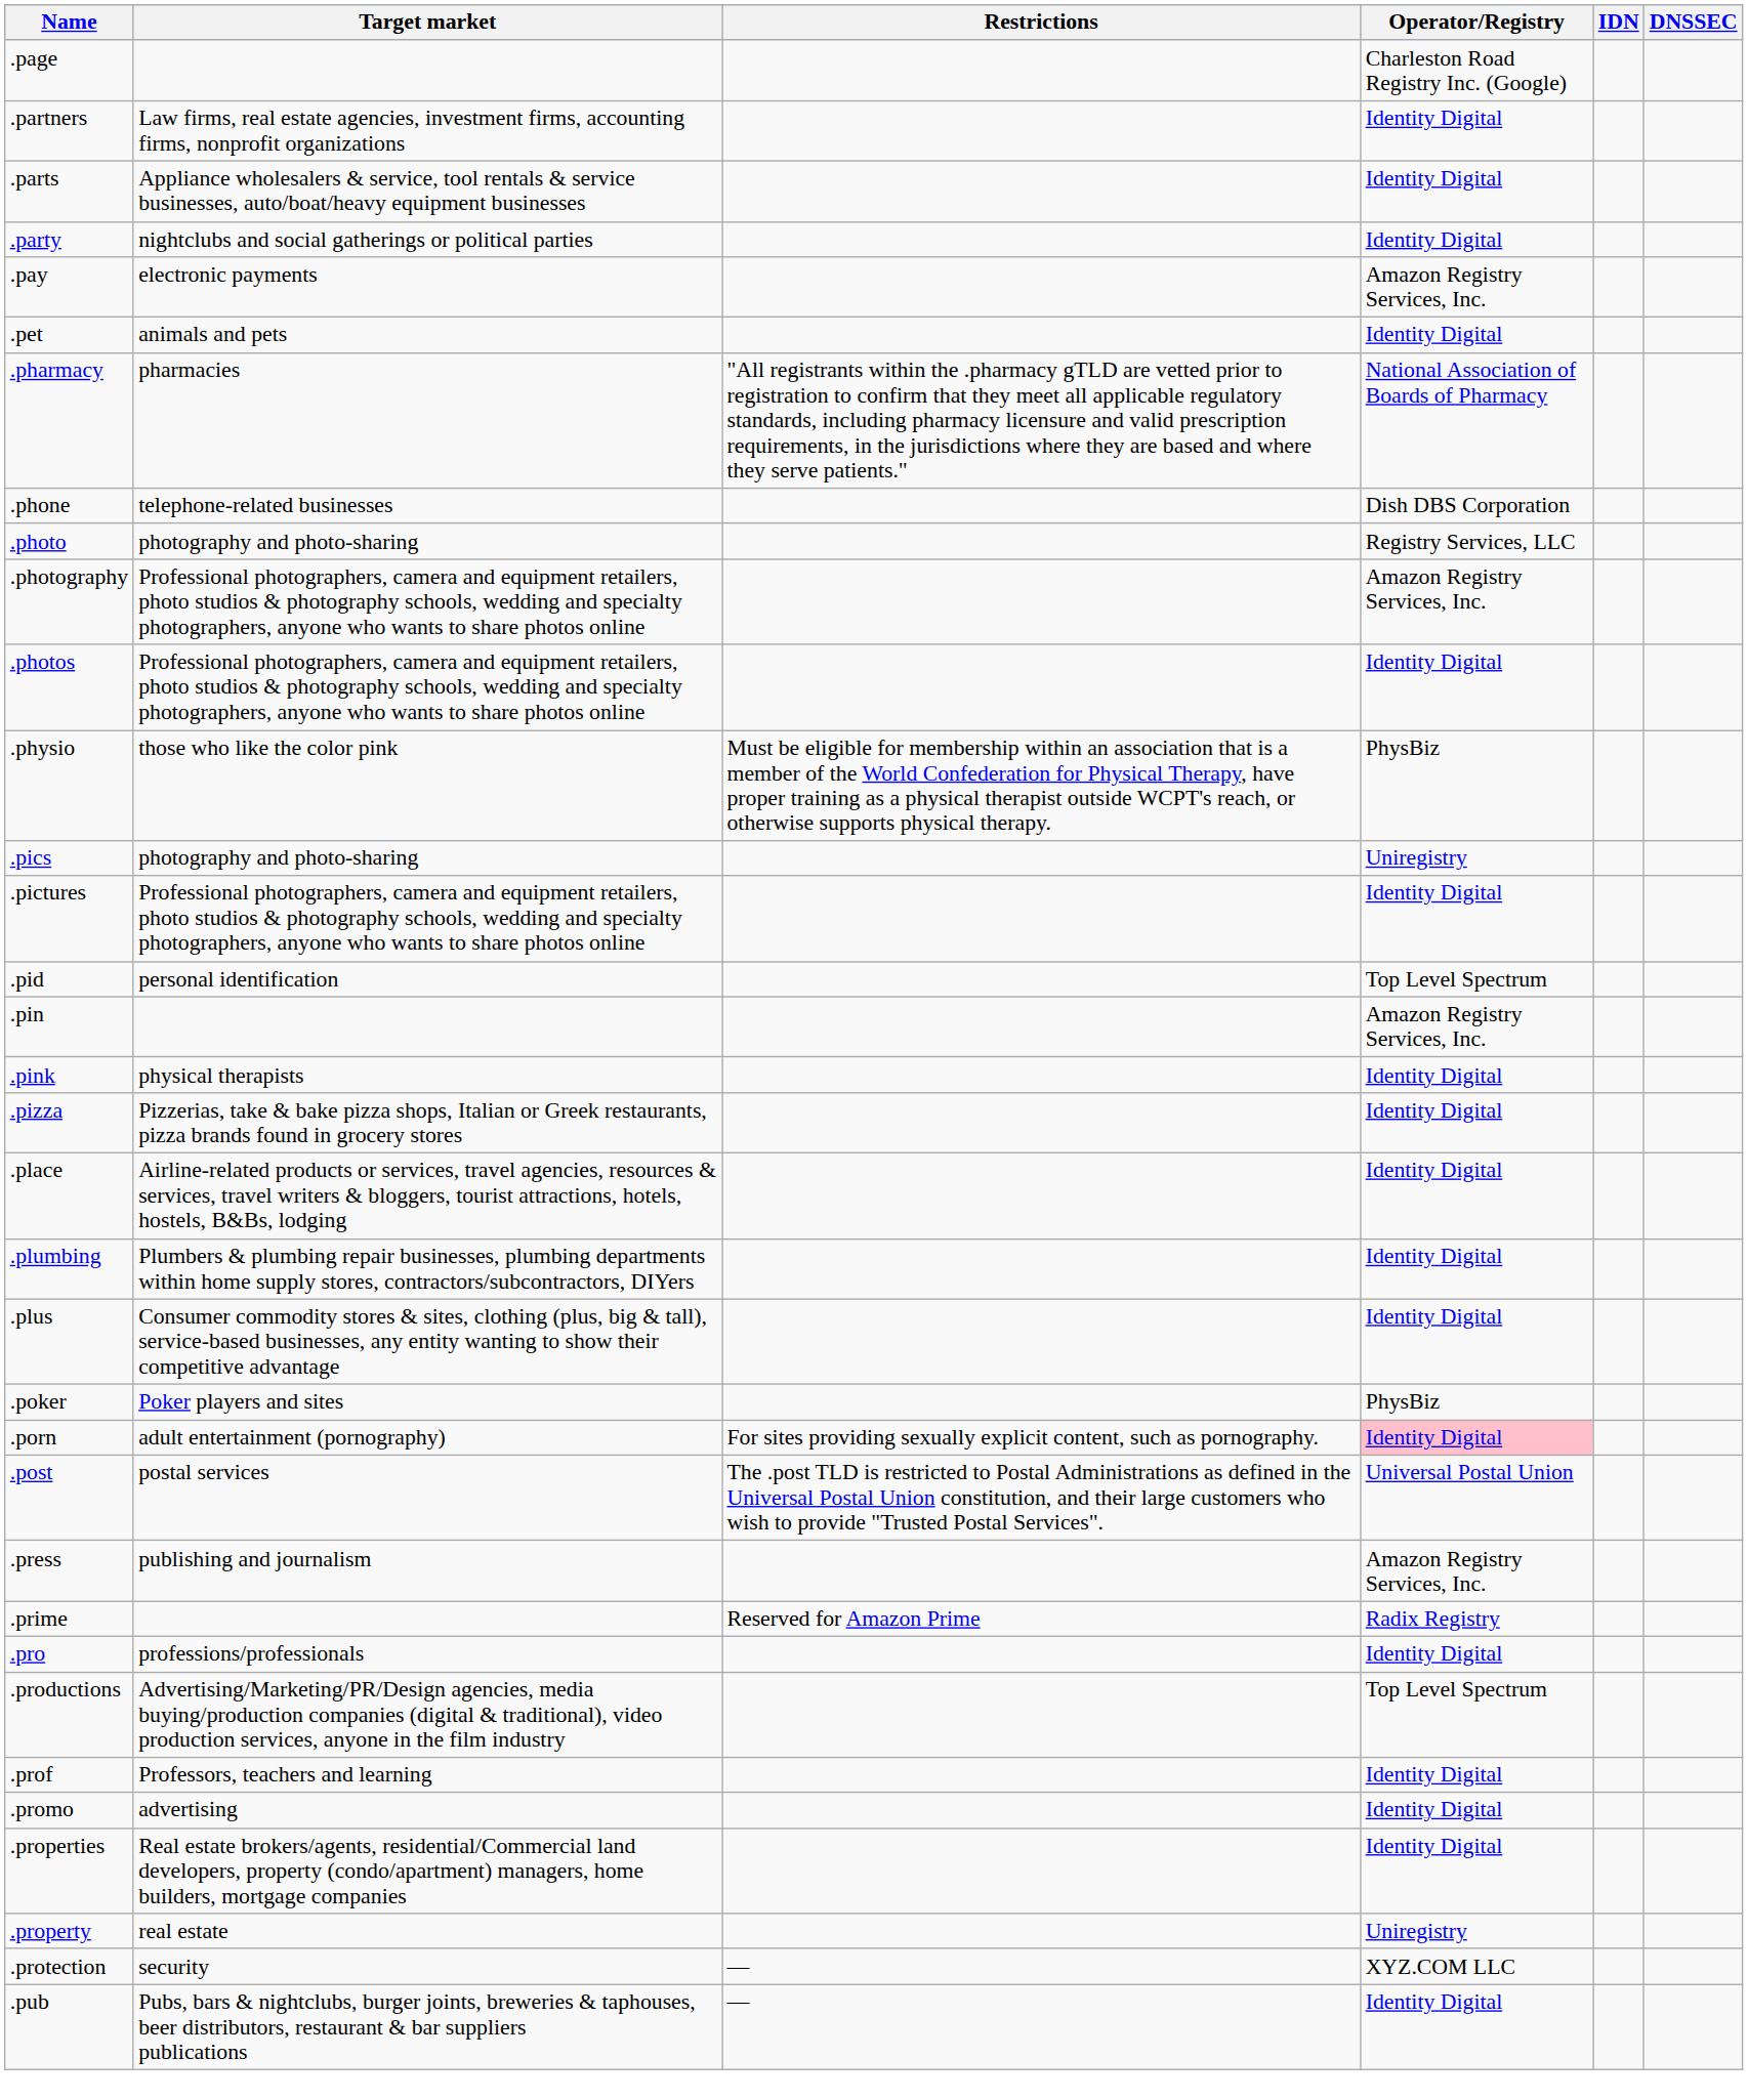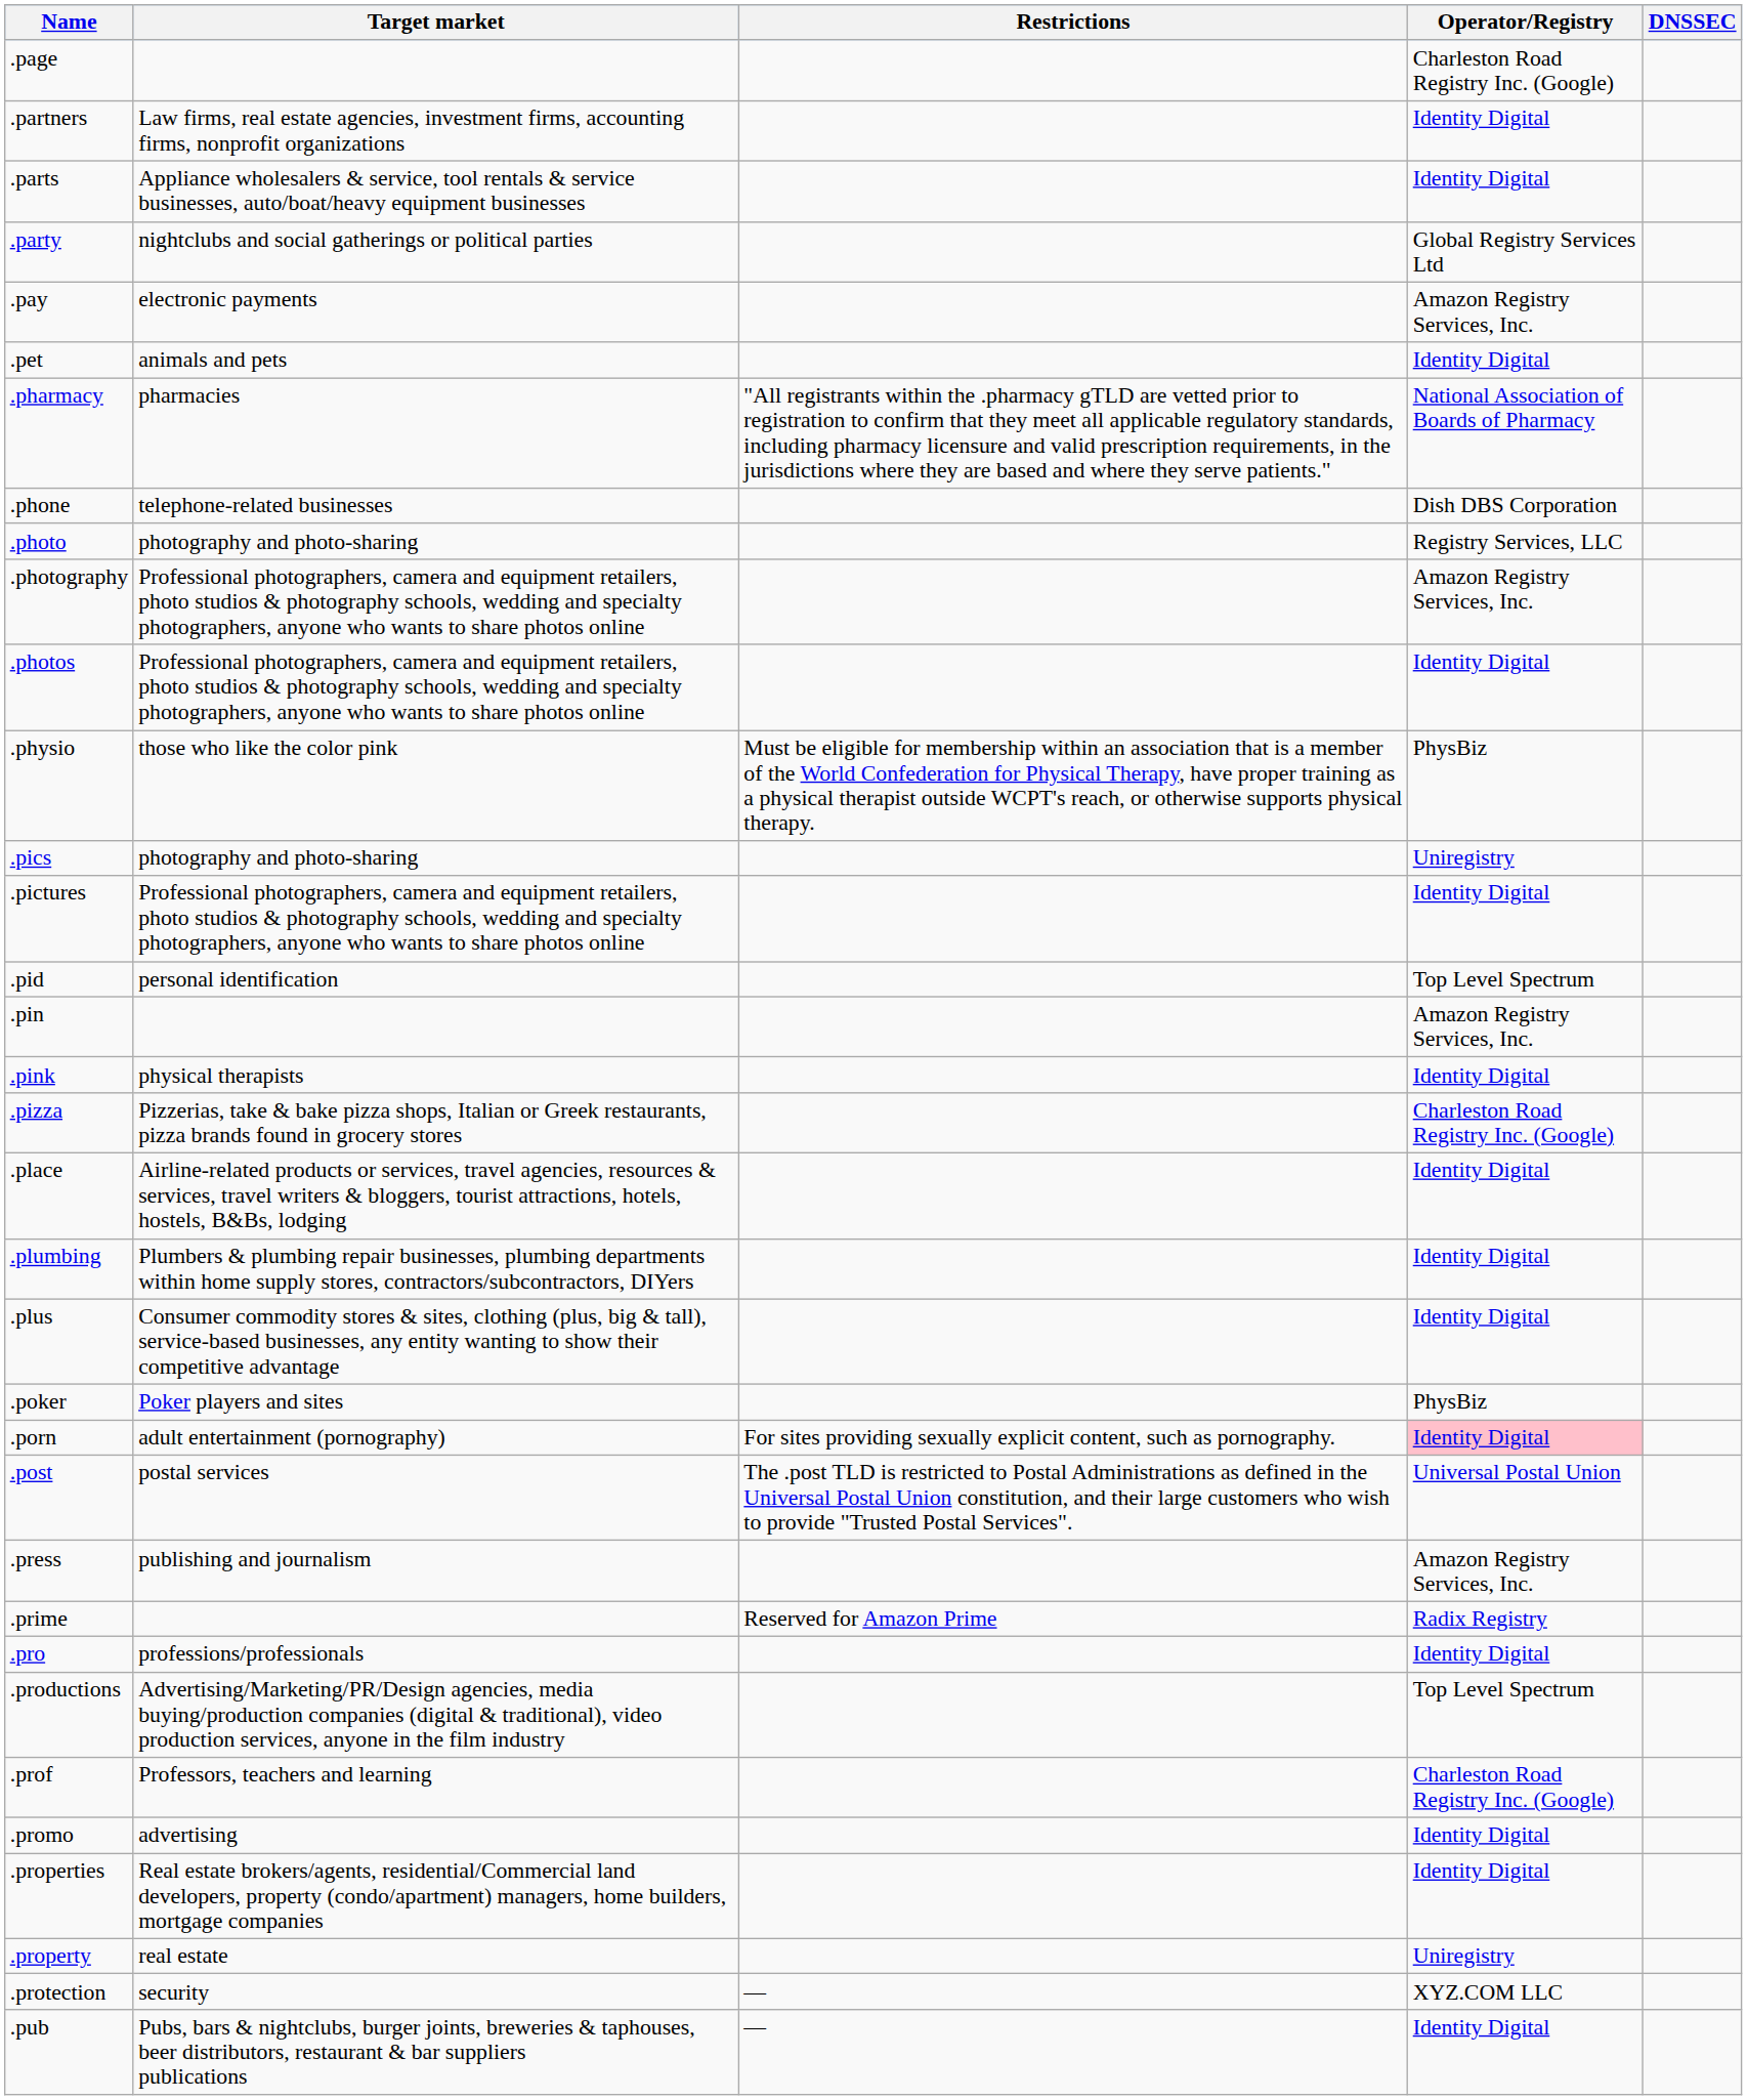 <table class="wikitable sortable">
 <tr style="background:#a0d0ff;">
 <th><a href='#'>Name</a></th>
 <th>Target market</th>
 <th class="unsortable">Restrictions</th>
 <th>Operator/Registry</th>
-<th><a href='#'>IDN</a></th>
 <th><a href='#'>DNSSEC</a></th>
 </tr>
 <tr valign=top>
 <td>.page</td>
 <td></td>
 <td></td>
 <td>Charleston Road Registry Inc. (Google)</td>
 <td></td>
-<td></td>
 </tr>
 <tr valign="top">
 <td>.partners</td>
 <td>Law firms, real estate agencies, investment firms, accounting firms, nonprofit organizations</td>
 <td></td>
 <td><a href='#'>Identity Digital</a></td>
-<td></td>
 <td></td>
 </tr>
 <tr valign="top">
 <td>.parts</td>
 <td>Appliance wholesalers & service, tool rentals & service businesses, auto/boat/heavy equipment businesses</td>
 <td></td>
 <td><a href='#'>Identity Digital</a></td>
 <td></td>
-<td></td>
 </tr>
 <tr valign="top">
 <td><a href='#'>.party</a></td>
 <td>nightclubs and social gatherings or political parties</td>
 <td></td>
-<td><a href='#'>Identity Digital</a></td>
-<td></td>
+<td>Global Registry Services Ltd</td>
 <td></td>
 </tr>
 <tr valign=top>
 <td>.pay</td>
 <td>electronic payments</td>
 <td></td>
 <td>Amazon Registry Services, Inc.</td>
 <td></td>
-<td></td>
 </tr>
 <tr valign=top>
 <td>.pet</td>
 <td>animals and pets</td>
 <td></td>
 <td><a href='#'>Identity Digital</a></td>
-<td></td>
 <td></td>
 </tr>
 <tr valign="top">
 <td><a href='#'>.pharmacy</a></td>
 <td>pharmacies</td>
 <td>"All registrants within the .pharmacy gTLD are vetted prior to registration to confirm that they meet all applicable regulatory standards, including pharmacy licensure and valid prescription requirements, in the jurisdictions where they are based and where they serve patients."</td>
 <td><a href='#'>National Association of Boards of Pharmacy</a></td>
 <td></td>
-<td></td>
 </tr>
 <tr valign=top>
 <td>.phone</td>
 <td>telephone-related businesses</td>
 <td></td>
 <td>Dish DBS Corporation</td>
-<td></td>
 <td></td>
 </tr>
 <tr valign="top">
 <td><a href='#'>.photo</a></td>
 <td>photography and photo-sharing</td>
 <td></td>
 <td>Registry Services, LLC</td>
 <td></td>
-<td></td>
 </tr>
 <tr valign="top">
 <td>.photography</td>
 <td>Professional photographers, camera and equipment retailers, photo studios & photography schools, wedding and specialty photographers, anyone who wants to share photos online</td>
 <td></td>
 <td>Amazon Registry Services, Inc.</td>
-<td></td>
 <td></td>
 </tr>
 <tr valign="top">
 <td><a href='#'>.photos</a></td>
 <td>Professional photographers, camera and equipment retailers, photo studios & photography schools, wedding and specialty photographers, anyone who wants to share photos online</td>
 <td></td>
 <td><a href='#'>Identity Digital</a></td>
 <td></td>
-<td></td>
 </tr>
 <tr valign="top">
 <td>.physio</td>
 <td>those who like the color pink</td>
 <td>Must be eligible for membership within an association that is a member of the <a href='#'>World Confederation for Physical Therapy</a>, have proper training as a physical therapist outside WCPT's reach, or otherwise supports physical therapy.</td>
 <td>PhysBiz</td>
-<td></td>
 <td></td>
 </tr>
 <tr valign="top">
 <td><a href='#'>.pics</a></td>
 <td>photography and photo-sharing</td>
 <td></td>
 <td><a href='#'>Uniregistry</a></td>
 <td></td>
-<td></td>
 </tr>
 <tr valign="top">
 <td>.pictures</td>
 <td>Professional photographers, camera and equipment retailers, photo studios & photography schools, wedding and specialty photographers, anyone who wants to share photos online</td>
 <td></td>
 <td><a href='#'>Identity Digital</a></td>
-<td></td>
 <td></td>
 </tr>
 <tr valign="top">
 <td>.pid</td>
 <td>personal identification</td>
 <td></td>
 <td>Top Level Spectrum</td>
 <td></td>
-<td></td>
 </tr>
 <tr valign=top>
 <td>.pin</td>
 <td></td>
 <td></td>
 <td>Amazon Registry Services, Inc.</td>
-<td></td>
 <td></td>
 </tr>
 <tr valign="top">
 <td><a href='#'>.pink</a></td>
 <td>physical therapists</td>
 <td></td>
 <td><a href='#'>Identity Digital</a></td>
 <td></td>
-<td></td>
 </tr>
 <tr valign="top">
 <td><a href='#'>.pizza</a></td>
 <td>Pizzerias, take & bake pizza shops, Italian or Greek restaurants, pizza brands found in grocery stores</td>
 <td></td>
-<td><a href='#'>Identity Digital</a></td>
-<td></td>
+<td><a href='#'>Charleston Road Registry Inc. (Google)</a></td>
 <td></td>
 </tr>
 <tr valign="top">
 <td>.place</td>
 <td>Airline-related products or services, travel agencies, resources & services, travel writers & bloggers, tourist attractions, hotels, hostels, B&Bs, lodging</td>
 <td></td>
 <td><a href='#'>Identity Digital</a></td>
 <td></td>
-<td></td>
 </tr>
 <tr valign="top">
 <td><a href='#'>.plumbing</a></td>
 <td>Plumbers & plumbing repair businesses, plumbing departments within home supply stores, contractors/subcontractors, DIYers</td>
 <td></td>
 <td><a href='#'>Identity Digital</a></td>
-<td></td>
 <td></td>
 </tr>
 <tr valign="top">
 <td>.plus</td>
 <td>Consumer commodity stores & sites, clothing (plus, big & tall), service-based businesses, any entity wanting to show their competitive advantage</td>
 <td></td>
 <td><a href='#'>Identity Digital</a></td>
 <td></td>
-<td></td>
 </tr>
 <tr valign="top">
 <td>.poker</td>
 <td><a href='#'>Poker</a> players and sites</td>
 <td></td>
 <td>PhysBiz</td>
-<td></td>
 <td></td>
 </tr>
 <tr valign="top">
 <td>.porn</td>
 <td>adult entertainment (pornography)</td>
 <td>For sites providing sexually explicit content, such as pornography.</td>
 <td style="background: pink;"><a href='#'>Identity Digital</a></td>
 <td></td>
-<td></td>
 </tr>
 <tr valign="top">
 <td><a href='#'>.post</a></td>
 <td>postal services</td>
 <td>The .post TLD is restricted to Postal Administrations as defined in the <a href='#'>Universal Postal Union</a> constitution, and their large customers who wish to provide "Trusted Postal Services".</td>
 <td><a href='#'>Universal Postal Union</a></td>
-<td></td>
 <td></td>
 </tr>
 <tr valign="top">
 <td>.press</td>
 <td>publishing and journalism</td>
 <td></td>
 <td>Amazon Registry Services, Inc.</td>
 <td></td>
-<td></td>
 </tr>
 <tr valign=top>
 <td>.prime</td>
 <td></td>
 <td>Reserved for <a href='#'>Amazon Prime</a></td>
 <td><a href='#'>Radix Registry</a></td>
-<td></td>
 <td></td>
 </tr>
 <tr valign="top">
 <td><a href='#'>.pro</a></td>
 <td>professions/professionals</td>
 <td></td>
 <td><a href='#'>Identity Digital</a></td>
 <td></td>
-<td></td>
 </tr>
 <tr valign="top">
 <td>.productions</td>
 <td>Advertising/Marketing/PR/Design agencies, media buying/production companies (digital & traditional), video production services, anyone in the film industry</td>
 <td></td>
 <td>Top Level Spectrum</td>
 <td></td>
-<td></td>
 </tr>
 <tr valign="top">
 <td>.prof</td>
 <td>Professors, teachers and learning</td>
 <td></td>
-<td><a href='#'>Identity Digital</a></td>
-<td></td>
+<td><a href='#'>Charleston Road Registry Inc. (Google)</a></td>
 <td></td>
 </tr>
 <tr valign=top>
 <td>.promo</td>
 <td>advertising</td>
 <td></td>
 <td><a href='#'>Identity Digital</a></td>
 <td></td>
-<td></td>
 </tr>
 <tr valign="top">
 <td>.properties</td>
 <td>Real estate brokers/agents, residential/Commercial land developers, property (condo/apartment) managers, home builders, mortgage companies</td>
 <td></td>
 <td><a href='#'>Identity Digital</a></td>
-<td></td>
 <td></td>
 </tr>
 <tr valign="top">
 <td><a href='#'>.property</a></td>
 <td>real estate</td>
 <td></td>
 <td><a href='#'>Uniregistry</a></td>
 <td></td>
-<td></td>
 </tr>
 <tr valign=top>
 <td>.protection</td>
 <td>security</td>
 <td>—</td>
 <td>XYZ.COM LLC</td>
-<td></td>
 <td></td>
 </tr>
 <tr valign="top">
 <td>.pub</td>
 <td>Pubs, bars & nightclubs, burger joints, breweries & taphouses, beer distributors, restaurant & bar suppliers<br>publications</td>
 <td>—</td>
 <td><a href='#'>Identity Digital</a></td>
 <td></td>
-<td></td>
 </tr>
 </table>
